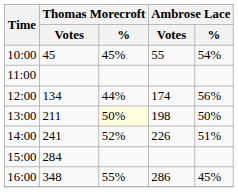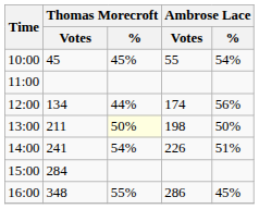 <table class="wikitable">
 <tr>
 <th rowspan="2">Time</th>
 <th colspan="2">Thomas Morecroft</th>
 <th colspan="2">Ambrose Lace</th>
 </tr>
 <tr>
 <th>Votes</th>
 <th>%</th>
 <th>Votes</th>
 <th>%</th>
 </tr>
 <tr>
 <td>10:00</td>
 <td>45</td>
 <td>45%</td>
 <td>55</td>
 <td>54%</td>
 </tr>
 <tr>
 <td>11:00</td>
 <td></td>
 <td></td>
 <td></td>
 <td></td>
 </tr>
 <tr>
 <td>12:00</td>
 <td>134</td>
 <td>44%</td>
 <td>174</td>
 <td>56%</td>
 </tr>
 <tr>
 <td>13:00</td>
 <td>211</td>
 <td style="background: lightyellow;">50%</td>
 <td>198</td>
 <td>50%</td>
 </tr>
 <tr>
 <td>14:00</td>
 <td>241</td>
-<td>52%</td>
+<td>54%</td>
 <td>226</td>
 <td>51%</td>
 </tr>
 <tr>
 <td>15:00</td>
 <td>284</td>
 <td></td>
 <td></td>
 <td></td>
 </tr>
 <tr>
 <td>16:00</td>
 <td>348</td>
 <td>55%</td>
 <td>286</td>
 <td>45%</td>
 </tr>
 <tr>
 </tr>
 </table>
